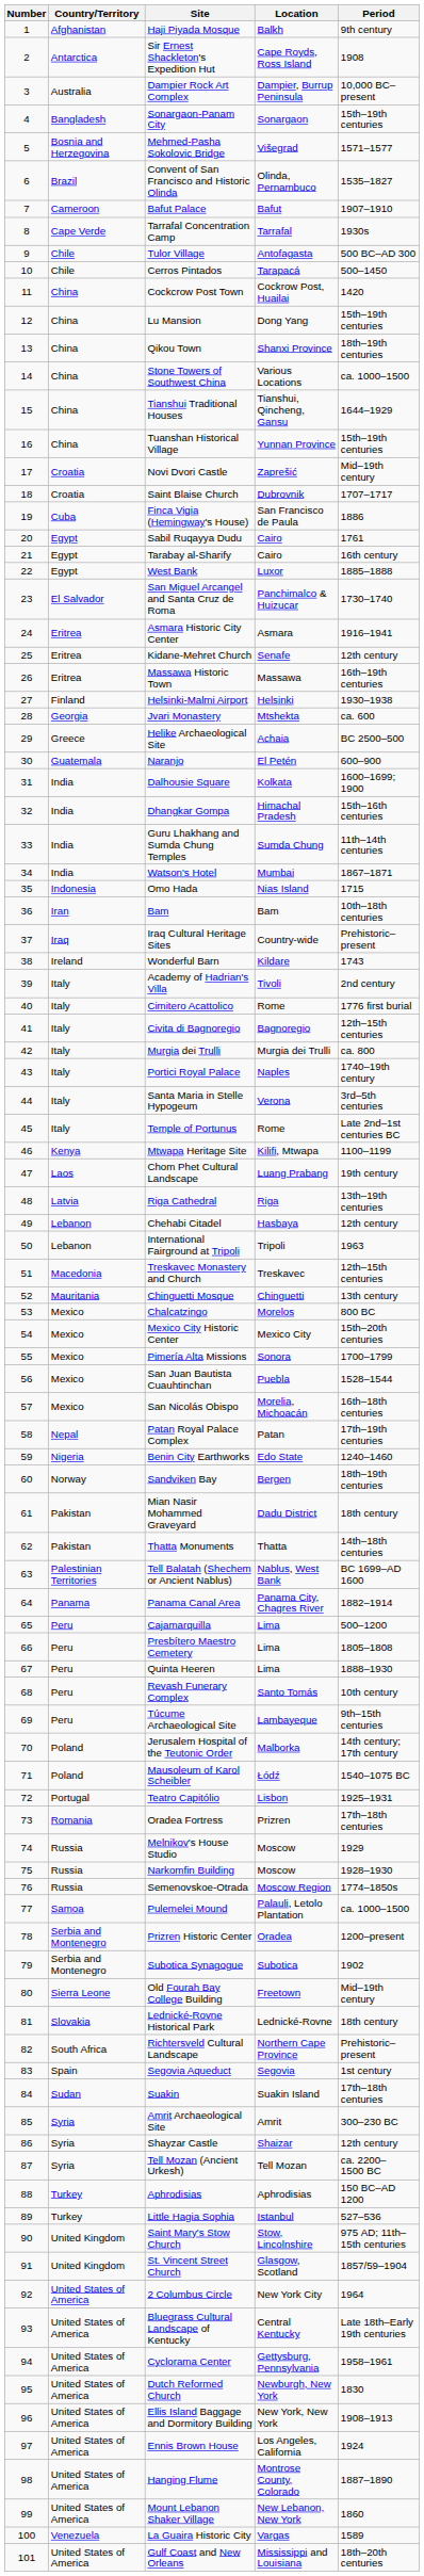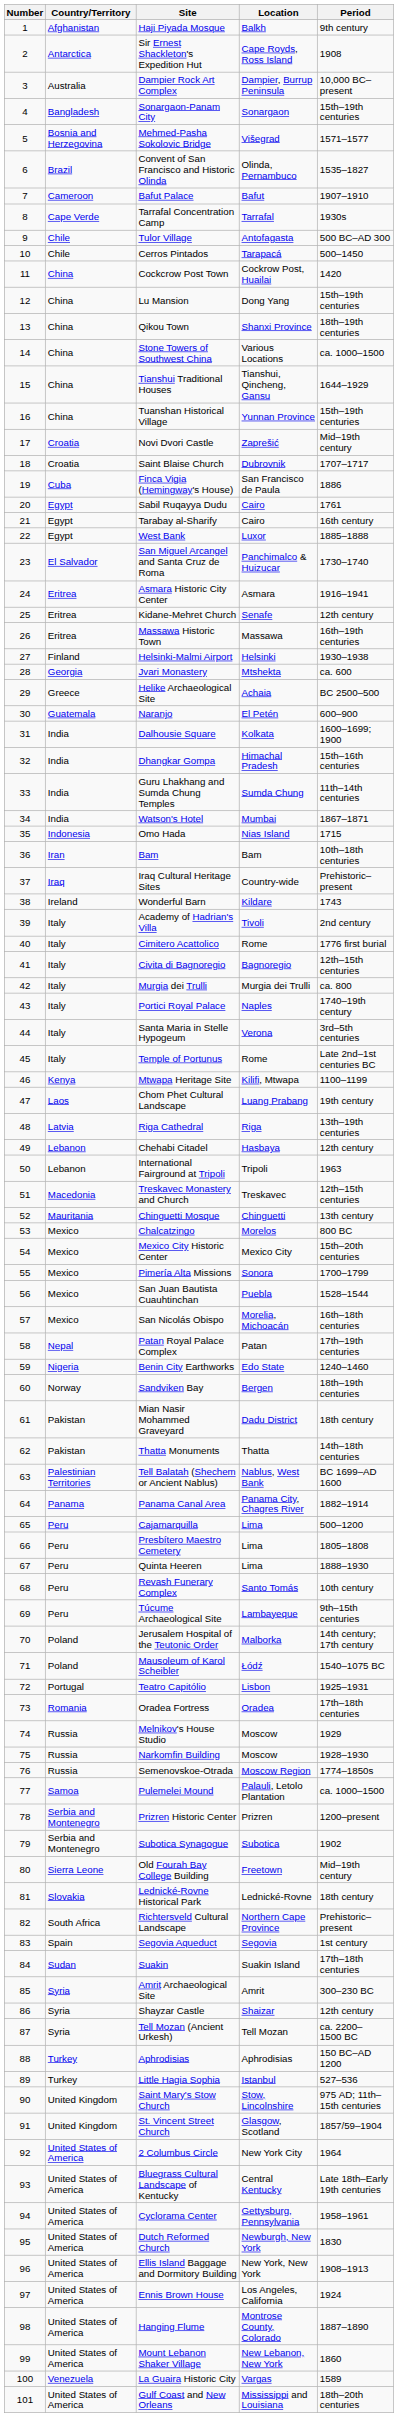 <table class="wikitable sortable" style="margin:0 1em 0 0; font-size:95%;">
 <tr>
 <th>Number</th>
 <th>Country/Territory</th>
 <th>Site</th>
 <th>Location</th>
 <th>Period</th>
 </tr>
 <tr>
 <td style="text-align:center;">1</td>
 <td><a href='#'>Afghanistan</a></td>
 <td><a href='#'>Haji Piyada Mosque</a></td>
 <td><a href='#'>Balkh</a></td>
 <td>9th century</td>
 </tr>
 <tr>
 <td style="text-align:center;">2</td>
 <td><a href='#'>Antarctica</a></td>
 <td>Sir <a href='#'>Ernest Shackleton</a>'s Expedition Hut</td>
 <td><a href='#'>Cape Royds</a>, <a href='#'>Ross Island</a></td>
 <td>1908</td>
 </tr>
 <tr>
 <td style="text-align:center;">3</td>
 <td>Australia</td>
 <td><a href='#'>Dampier Rock Art Complex</a></td>
 <td><a href='#'>Dampier</a>, <a href='#'>Burrup Peninsula</a></td>
 <td>10,000 BC–present</td>
 </tr>
 <tr>
 <td style="text-align:center;">4</td>
 <td><a href='#'>Bangladesh</a></td>
 <td><a href='#'>Sonargaon-Panam City</a></td>
 <td><a href='#'>Sonargaon</a></td>
 <td>15th–19th centuries</td>
 </tr>
 <tr>
 <td style="text-align:center;">5</td>
 <td><a href='#'>Bosnia and Herzegovina</a></td>
 <td><a href='#'>Mehmed-Pasha Sokolovic Bridge</a></td>
 <td><a href='#'>Višegrad</a></td>
 <td>1571–1577</td>
 </tr>
 <tr>
 <td style="text-align:center;">6</td>
 <td><a href='#'>Brazil</a></td>
 <td>Convent of San Francisco and Historic <a href='#'>Olinda</a></td>
 <td>Olinda, <a href='#'>Pernambuco</a></td>
 <td>1535–1827</td>
 </tr>
 <tr>
 <td style="text-align:center;">7</td>
 <td><a href='#'>Cameroon</a></td>
 <td><a href='#'>Bafut Palace</a></td>
 <td><a href='#'>Bafut</a></td>
 <td>1907–1910</td>
 </tr>
 <tr>
 <td style="text-align:center;">8</td>
 <td><a href='#'>Cape Verde</a></td>
 <td>Tarrafal Concentration Camp</td>
 <td><a href='#'>Tarrafal</a></td>
 <td>1930s</td>
 </tr>
 <tr>
 <td style="text-align:center;">9</td>
 <td><a href='#'>Chile</a></td>
 <td><a href='#'>Tulor Village</a></td>
 <td><a href='#'>Antofagasta</a></td>
 <td>500 BC–AD 300</td>
 </tr>
 <tr>
 <td style="text-align:center;">10</td>
 <td>Chile</td>
 <td>Cerros Pintados</td>
 <td><a href='#'>Tarapacá</a></td>
 <td>500–1450</td>
 </tr>
 <tr>
 <td style="text-align:center;">11</td>
 <td><a href='#'>China</a></td>
 <td>Cockcrow Post Town</td>
 <td>Cockrow Post, <a href='#'>Huailai</a></td>
 <td>1420</td>
 </tr>
 <tr>
 <td style="text-align:center;">12</td>
 <td>China</td>
 <td>Lu Mansion</td>
 <td>Dong Yang</td>
 <td>15th–19th centuries</td>
 </tr>
 <tr>
 <td style="text-align:center;">13</td>
 <td>China</td>
 <td>Qikou Town</td>
 <td><a href='#'>Shanxi Province</a></td>
 <td>18th–19th centuries</td>
 </tr>
 <tr>
 <td style="text-align:center;">14</td>
 <td>China</td>
 <td><a href='#'>Stone Towers of Southwest China</a></td>
 <td>Various Locations</td>
 <td>ca. 1000–1500</td>
 </tr>
 <tr>
 <td style="text-align:center;">15</td>
 <td>China</td>
 <td><a href='#'>Tianshui</a> Traditional Houses</td>
 <td>Tianshui, Qincheng, <a href='#'>Gansu</a></td>
 <td>1644–1929</td>
 </tr>
 <tr>
 <td style="text-align:center;">16</td>
 <td>China</td>
 <td>Tuanshan Historical Village</td>
 <td><a href='#'>Yunnan Province</a></td>
 <td>15th–19th centuries</td>
 </tr>
 <tr>
 <td style="text-align:center;">17</td>
 <td><a href='#'>Croatia</a></td>
 <td>Novi Dvori Castle</td>
 <td><a href='#'>Zaprešić</a></td>
 <td>Mid–19th century</td>
 </tr>
 <tr>
 <td style="text-align:center;">18</td>
 <td>Croatia</td>
 <td>Saint Blaise Church</td>
 <td><a href='#'>Dubrovnik</a></td>
 <td>1707–1717</td>
 </tr>
 <tr>
 <td style="text-align:center;">19</td>
 <td><a href='#'>Cuba</a></td>
 <td><a href='#'>Finca Vigia</a> (<a href='#'>Hemingway</a>'s House)</td>
 <td>San Francisco de Paula</td>
 <td>1886</td>
 </tr>
 <tr>
 <td style="text-align:center;">20</td>
 <td><a href='#'>Egypt</a></td>
 <td>Sabil Ruqayya Dudu</td>
 <td><a href='#'>Cairo</a></td>
 <td>1761</td>
 </tr>
 <tr>
 <td style="text-align:center;">21</td>
 <td>Egypt</td>
 <td>Tarabay al-Sharify</td>
 <td>Cairo</td>
 <td>16th century</td>
 </tr>
 <tr>
 <td style="text-align:center;">22</td>
 <td>Egypt</td>
 <td><a href='#'>West Bank</a></td>
 <td><a href='#'>Luxor</a></td>
 <td>1885–1888</td>
 </tr>
 <tr>
 <td style="text-align:center;">23</td>
 <td><a href='#'>El Salvador</a></td>
 <td><a href='#'>San Miguel Arcangel</a> and Santa Cruz de Roma</td>
 <td><a href='#'>Panchimalco</a> & <a href='#'>Huizucar</a></td>
 <td>1730–1740</td>
 </tr>
 <tr>
 <td style="text-align:center;">24</td>
 <td><a href='#'>Eritrea</a></td>
 <td><a href='#'>Asmara</a> Historic City Center</td>
 <td>Asmara</td>
 <td>1916–1941</td>
 </tr>
 <tr>
 <td style="text-align:center;">25</td>
 <td>Eritrea</td>
 <td>Kidane-Mehret Church</td>
 <td><a href='#'>Senafe</a></td>
 <td>12th century</td>
 </tr>
 <tr>
 <td style="text-align:center;">26</td>
 <td>Eritrea</td>
 <td><a href='#'>Massawa</a> Historic Town</td>
 <td>Massawa</td>
 <td>16th–19th centuries</td>
 </tr>
 <tr>
 <td style="text-align:center;">27</td>
 <td>Finland</td>
 <td><a href='#'>Helsinki-Malmi Airport</a></td>
 <td><a href='#'>Helsinki</a></td>
 <td>1930–1938</td>
 </tr>
 <tr>
 <td style="text-align:center;">28</td>
 <td><a href='#'>Georgia</a></td>
 <td><a href='#'>Jvari Monastery</a></td>
 <td><a href='#'>Mtshekta</a></td>
 <td>ca. 600</td>
 </tr>
 <tr>
 <td style="text-align:center;">29</td>
 <td>Greece</td>
 <td><a href='#'>Helike</a> Archaeological Site</td>
 <td><a href='#'>Achaia</a></td>
 <td>BC 2500–500</td>
 </tr>
 <tr>
 <td style="text-align:center;">30</td>
 <td><a href='#'>Guatemala</a></td>
 <td><a href='#'>Naranjo</a></td>
 <td><a href='#'>El Petén</a></td>
 <td>600–900</td>
 </tr>
 <tr>
 <td style="text-align:center;">31</td>
 <td>India</td>
 <td><a href='#'>Dalhousie Square</a></td>
 <td><a href='#'>Kolkata</a></td>
 <td>1600–1699; 1900</td>
 </tr>
 <tr>
 <td style="text-align:center;">32</td>
 <td>India</td>
 <td><a href='#'>Dhangkar Gompa</a></td>
 <td><a href='#'>Himachal Pradesh</a></td>
 <td>15th–16th centuries</td>
 </tr>
 <tr>
 <td style="text-align:center;">33</td>
 <td>India</td>
 <td>Guru Lhakhang and Sumda Chung Temples</td>
 <td><a href='#'>Sumda Chung</a></td>
 <td>11th–14th centuries</td>
 </tr>
 <tr>
 <td style="text-align:center;">34</td>
 <td>India</td>
 <td><a href='#'>Watson's Hotel</a></td>
 <td><a href='#'>Mumbai</a></td>
 <td>1867–1871</td>
 </tr>
 <tr>
 <td style="text-align:center;">35</td>
 <td><a href='#'>Indonesia</a></td>
 <td>Omo Hada</td>
 <td><a href='#'>Nias Island</a></td>
 <td>1715</td>
 </tr>
 <tr>
 <td style="text-align:center;">36</td>
 <td><a href='#'>Iran</a></td>
 <td><a href='#'>Bam</a></td>
 <td>Bam</td>
 <td>10th–18th centuries</td>
 </tr>
 <tr>
 <td style="text-align:center;">37</td>
 <td><a href='#'>Iraq</a></td>
 <td>Iraq Cultural Heritage Sites</td>
 <td>Country-wide</td>
 <td>Prehistoric–present</td>
 </tr>
 <tr>
 <td style="text-align:center;">38</td>
 <td>Ireland</td>
 <td>Wonderful Barn</td>
 <td><a href='#'>Kildare</a></td>
 <td>1743</td>
 </tr>
 <tr>
 <td style="text-align:center;">39</td>
 <td>Italy</td>
 <td>Academy of <a href='#'>Hadrian's Villa</a></td>
 <td><a href='#'>Tivoli</a></td>
 <td>2nd century</td>
 </tr>
 <tr>
 <td style="text-align:center;">40</td>
 <td>Italy</td>
 <td><a href='#'>Cimitero Acattolico</a></td>
 <td>Rome</td>
 <td>1776 first burial</td>
 </tr>
 <tr>
 <td style="text-align:center;">41</td>
 <td>Italy</td>
 <td><a href='#'>Civita di Bagnoregio</a></td>
 <td><a href='#'>Bagnoregio</a></td>
 <td>12th–15th centuries</td>
 </tr>
 <tr>
 <td style="text-align:center;">42</td>
 <td>Italy</td>
 <td><a href='#'>Murgia</a> dei <a href='#'>Trulli</a></td>
 <td>Murgia dei Trulli</td>
 <td>ca. 800</td>
 </tr>
 <tr>
 <td style="text-align:center;">43</td>
 <td>Italy</td>
 <td><a href='#'>Portici Royal Palace</a></td>
 <td><a href='#'>Naples</a></td>
 <td>1740–19th century</td>
 </tr>
 <tr>
 <td style="text-align:center;">44</td>
 <td>Italy</td>
 <td>Santa Maria in Stelle Hypogeum</td>
 <td><a href='#'>Verona</a></td>
 <td>3rd–5th centuries</td>
 </tr>
 <tr>
 <td style="text-align:center;">45</td>
 <td>Italy</td>
 <td><a href='#'>Temple of Portunus</a></td>
 <td>Rome</td>
 <td>Late 2nd–1st centuries BC</td>
 </tr>
 <tr>
 <td style="text-align:center;">46</td>
 <td><a href='#'>Kenya</a></td>
 <td><a href='#'>Mtwapa</a> Heritage Site</td>
 <td><a href='#'>Kilifi</a>, Mtwapa</td>
 <td>1100–1199</td>
 </tr>
 <tr>
 <td style="text-align:center;">47</td>
 <td><a href='#'>Laos</a></td>
 <td>Chom Phet Cultural Landscape</td>
 <td><a href='#'>Luang Prabang</a></td>
 <td>19th century</td>
 </tr>
 <tr>
 <td style="text-align:center;">48</td>
 <td><a href='#'>Latvia</a></td>
 <td><a href='#'>Riga Cathedral</a></td>
 <td><a href='#'>Riga</a></td>
 <td>13th–19th centuries</td>
 </tr>
 <tr>
 <td style="text-align:center;">49</td>
 <td><a href='#'>Lebanon</a></td>
 <td>Chehabi Citadel</td>
 <td><a href='#'>Hasbaya</a></td>
 <td>12th century</td>
 </tr>
 <tr>
 <td style="text-align:center;">50</td>
 <td>Lebanon</td>
 <td>International Fairground at <a href='#'>Tripoli</a></td>
 <td>Tripoli</td>
 <td>1963</td>
 </tr>
 <tr>
 <td style="text-align:center;">51</td>
 <td><a href='#'>Macedonia</a></td>
 <td><a href='#'>Treskavec Monastery</a> and Church</td>
 <td>Treskavec</td>
 <td>12th–15th centuries</td>
 </tr>
 <tr>
 <td style="text-align:center;">52</td>
 <td><a href='#'>Mauritania</a></td>
 <td><a href='#'>Chinguetti Mosque</a></td>
 <td><a href='#'>Chinguetti</a></td>
 <td>13th century</td>
 </tr>
 <tr>
 <td style="text-align:center;">53</td>
 <td>Mexico</td>
 <td><a href='#'>Chalcatzingo</a></td>
 <td><a href='#'>Morelos</a></td>
 <td>800 BC</td>
 </tr>
 <tr>
 <td style="text-align:center;">54</td>
 <td>Mexico</td>
 <td><a href='#'>Mexico City</a> Historic Center</td>
 <td>Mexico City</td>
 <td>15th–20th centuries</td>
 </tr>
 <tr>
 <td style="text-align:center;">55</td>
 <td>Mexico</td>
 <td><a href='#'>Pimería Alta</a> Missions</td>
 <td><a href='#'>Sonora</a></td>
 <td>1700–1799</td>
 </tr>
 <tr>
 <td style="text-align:center;">56</td>
 <td>Mexico</td>
 <td>San Juan Bautista Cuauhtinchan</td>
 <td><a href='#'>Puebla</a></td>
 <td>1528–1544</td>
 </tr>
 <tr>
 <td style="text-align:center;">57</td>
 <td>Mexico</td>
 <td>San Nicolás Obispo</td>
 <td><a href='#'>Morelia</a>, <a href='#'>Michoacán</a></td>
 <td>16th–18th centuries</td>
 </tr>
 <tr>
 <td style="text-align:center;">58</td>
 <td><a href='#'>Nepal</a></td>
 <td><a href='#'>Patan</a> Royal Palace Complex</td>
 <td>Patan</td>
 <td>17th–19th centuries</td>
 </tr>
 <tr>
 <td style="text-align:center;">59</td>
 <td><a href='#'>Nigeria</a></td>
 <td><a href='#'>Benin City</a> Earthworks</td>
 <td><a href='#'>Edo State</a></td>
 <td>1240–1460</td>
 </tr>
 <tr>
 <td style="text-align:center;">60</td>
 <td>Norway</td>
 <td><a href='#'>Sandviken</a> Bay</td>
 <td><a href='#'>Bergen</a></td>
 <td>18th–19th centuries</td>
 </tr>
 <tr>
 <td style="text-align:center;">61</td>
 <td>Pakistan</td>
 <td>Mian Nasir Mohammed Graveyard</td>
 <td><a href='#'>Dadu District</a></td>
 <td>18th century</td>
 </tr>
 <tr>
 <td style="text-align:center;">62</td>
 <td>Pakistan</td>
 <td><a href='#'>Thatta</a> Monuments</td>
 <td>Thatta</td>
 <td>14th–18th centuries</td>
 </tr>
 <tr>
 <td style="text-align:center;">63</td>
 <td><a href='#'>Palestinian Territories</a></td>
 <td><a href='#'>Tell Balatah</a> (<a href='#'>Shechem</a> or Ancient Nablus)</td>
 <td><a href='#'>Nablus</a>, <a href='#'>West Bank</a></td>
 <td>BC 1699–AD 1600</td>
 </tr>
 <tr>
 <td style="text-align:center;">64</td>
 <td><a href='#'>Panama</a></td>
 <td><a href='#'>Panama Canal Area</a></td>
 <td><a href='#'>Panama City</a>, <a href='#'>Chagres River</a></td>
 <td>1882–1914</td>
 </tr>
 <tr>
 <td style="text-align:center;">65</td>
 <td><a href='#'>Peru</a></td>
 <td><a href='#'>Cajamarquilla</a></td>
 <td><a href='#'>Lima</a></td>
 <td>500–1200</td>
 </tr>
 <tr>
 <td style="text-align:center;">66</td>
 <td>Peru</td>
 <td><a href='#'>Presbítero Maestro Cemetery</a></td>
 <td>Lima</td>
 <td>1805–1808</td>
 </tr>
 <tr>
 <td style="text-align:center;">67</td>
 <td>Peru</td>
 <td>Quinta Heeren</td>
 <td>Lima</td>
 <td>1888–1930</td>
 </tr>
 <tr>
 <td style="text-align:center;">68</td>
 <td>Peru</td>
 <td><a href='#'>Revash Funerary Complex</a></td>
 <td><a href='#'>Santo Tomás</a></td>
 <td>10th century</td>
 </tr>
 <tr>
 <td style="text-align:center;">69</td>
 <td>Peru</td>
 <td><a href='#'>Túcume</a> Archaeological Site</td>
 <td><a href='#'>Lambayeque</a></td>
 <td>9th–15th centuries</td>
 </tr>
 <tr>
 <td style="text-align:center;">70</td>
 <td>Poland</td>
 <td>Jerusalem Hospital of the <a href='#'>Teutonic Order</a></td>
 <td><a href='#'>Malborka</a></td>
 <td>14th century; 17th century</td>
 </tr>
 <tr>
 <td style="text-align:center;">71</td>
 <td>Poland</td>
 <td><a href='#'>Mausoleum of Karol Scheibler</a></td>
 <td><a href='#'>Łódź</a></td>
 <td>1540–1075 BC</td>
 </tr>
 <tr>
 <td style="text-align:center;">72</td>
 <td>Portugal</td>
 <td><a href='#'>Teatro Capitólio</a></td>
 <td><a href='#'>Lisbon</a></td>
 <td>1925–1931</td>
 </tr>
 <tr>
 <td style="text-align:center;">73</td>
 <td><a href='#'>Romania</a></td>
 <td>Oradea Fortress</td>
-<td>Prizren</td>
+<td><a href='#'>Oradea</a></td>
 <td>17th–18th centuries</td>
 </tr>
 <tr>
 <td style="text-align:center;">74</td>
 <td>Russia</td>
 <td><a href='#'>Melnikov</a>'s House Studio</td>
 <td>Moscow</td>
 <td>1929</td>
 </tr>
 <tr>
 <td style="text-align:center;">75</td>
 <td>Russia</td>
 <td><a href='#'>Narkomfin Building</a></td>
 <td>Moscow</td>
 <td>1928–1930</td>
 </tr>
 <tr>
 <td style="text-align:center;">76</td>
 <td>Russia</td>
 <td>Semenovskoe-Otrada</td>
 <td><a href='#'>Moscow Region</a></td>
 <td>1774–1850s</td>
 </tr>
 <tr>
 <td style="text-align:center;">77</td>
 <td><a href='#'>Samoa</a></td>
 <td><a href='#'>Pulemelei Mound</a></td>
 <td><a href='#'>Palauli</a>, Letolo Plantation</td>
 <td>ca. 1000–1500</td>
 </tr>
 <tr>
 <td style="text-align:center;">78</td>
 <td><a href='#'>Serbia and Montenegro</a></td>
 <td><a href='#'>Prizren</a> Historic Center</td>
-<td><a href='#'>Oradea</a></td>
+<td>Prizren</td>
 <td>1200–present</td>
 </tr>
 <tr>
 <td style="text-align:center;">79</td>
 <td>Serbia and Montenegro</td>
 <td><a href='#'>Subotica Synagogue</a></td>
 <td><a href='#'>Subotica</a></td>
 <td>1902</td>
 </tr>
 <tr>
 <td style="text-align:center;">80</td>
 <td><a href='#'>Sierra Leone</a></td>
 <td>Old <a href='#'>Fourah Bay College</a> Building</td>
 <td><a href='#'>Freetown</a></td>
 <td>Mid–19th century</td>
 </tr>
 <tr>
 <td style="text-align:center;">81</td>
 <td><a href='#'>Slovakia</a></td>
 <td><a href='#'>Lednické-Rovne</a> Historical Park</td>
 <td>Lednické-Rovne</td>
 <td>18th century</td>
 </tr>
 <tr>
 <td style="text-align:center;">82</td>
 <td>South Africa</td>
 <td><a href='#'>Richtersveld</a> Cultural Landscape</td>
 <td><a href='#'>Northern Cape Province</a></td>
 <td>Prehistoric–present</td>
 </tr>
 <tr>
 <td style="text-align:center;">83</td>
 <td>Spain</td>
 <td><a href='#'>Segovia Aqueduct</a></td>
 <td><a href='#'>Segovia</a></td>
 <td>1st century</td>
 </tr>
 <tr>
 <td style="text-align:center;">84</td>
 <td><a href='#'>Sudan</a></td>
 <td><a href='#'>Suakin</a></td>
 <td>Suakin Island</td>
 <td>17th–18th centuries</td>
 </tr>
 <tr>
 <td style="text-align:center;">85</td>
 <td><a href='#'>Syria</a></td>
 <td><a href='#'>Amrit</a> Archaeological Site</td>
 <td>Amrit</td>
 <td>300–230 BC</td>
 </tr>
 <tr>
 <td style="text-align:center;">86</td>
 <td>Syria</td>
 <td>Shayzar Castle</td>
 <td><a href='#'>Shaizar</a></td>
 <td>12th century</td>
 </tr>
 <tr>
 <td style="text-align:center;">87</td>
 <td>Syria</td>
 <td><a href='#'>Tell Mozan</a> (Ancient Urkesh)</td>
 <td>Tell Mozan</td>
 <td>ca. 2200–1500 BC</td>
 </tr>
 <tr>
 <td style="text-align:center;">88</td>
 <td><a href='#'>Turkey</a></td>
 <td><a href='#'>Aphrodisias</a></td>
 <td>Aphrodisias</td>
 <td>150 BC–AD 1200</td>
 </tr>
 <tr>
 <td style="text-align:center;">89</td>
 <td>Turkey</td>
 <td><a href='#'>Little Hagia Sophia</a></td>
 <td><a href='#'>Istanbul</a></td>
 <td>527–536</td>
 </tr>
 <tr>
 <td style="text-align:center;">90</td>
 <td>United Kingdom</td>
 <td><a href='#'>Saint Mary's Stow Church</a></td>
 <td><a href='#'>Stow, Lincolnshire</a></td>
 <td>975 AD; 11th–15th centuries</td>
 </tr>
 <tr>
 <td style="text-align:center;">91</td>
 <td>United Kingdom</td>
 <td><a href='#'>St. Vincent Street Church</a></td>
 <td><a href='#'>Glasgow</a>, Scotland</td>
 <td>1857/59–1904</td>
 </tr>
 <tr>
 <td style="text-align:center;">92</td>
 <td><a href='#'>United States of America</a></td>
 <td><a href='#'>2 Columbus Circle</a></td>
 <td>New York City</td>
 <td>1964</td>
 </tr>
 <tr>
 <td style="text-align:center;">93</td>
 <td>United States of America</td>
 <td><a href='#'>Bluegrass Cultural Landscape</a> of Kentucky</td>
 <td>Central <a href='#'>Kentucky</a></td>
 <td>Late 18th–Early 19th centuries</td>
 </tr>
 <tr>
 <td style="text-align:center;">94</td>
 <td>United States of America</td>
 <td><a href='#'>Cyclorama Center</a></td>
 <td><a href='#'>Gettysburg, Pennsylvania</a></td>
 <td>1958–1961</td>
 </tr>
 <tr>
 <td style="text-align:center;">95</td>
 <td>United States of America</td>
 <td><a href='#'>Dutch Reformed Church</a></td>
 <td><a href='#'>Newburgh, New York</a></td>
 <td>1830</td>
 </tr>
 <tr>
 <td style="text-align:center;">96</td>
 <td>United States of America</td>
 <td><a href='#'>Ellis Island</a> Baggage and Dormitory Building</td>
 <td>New York, New York</td>
 <td>1908–1913</td>
 </tr>
 <tr>
 <td style="text-align:center;">97</td>
 <td>United States of America</td>
 <td><a href='#'>Ennis Brown House</a></td>
 <td>Los Angeles, California</td>
 <td>1924</td>
 </tr>
 <tr>
 <td style="text-align:center;">98</td>
 <td>United States of America</td>
 <td><a href='#'>Hanging Flume</a></td>
 <td><a href='#'>Montrose County, Colorado</a></td>
 <td>1887–1890</td>
 </tr>
 <tr>
 <td style="text-align:center;">99</td>
 <td>United States of America</td>
 <td><a href='#'>Mount Lebanon Shaker Village</a></td>
 <td><a href='#'>New Lebanon, New York</a></td>
 <td>1860</td>
 </tr>
 <tr>
 <td style="text-align:center;">100</td>
 <td><a href='#'>Venezuela</a></td>
 <td><a href='#'>La Guaira</a> Historic City</td>
 <td><a href='#'>Vargas</a></td>
 <td>1589</td>
 </tr>
 <tr>
 <td style="text-align:center;">101</td>
 <td>United States of America</td>
 <td><a href='#'>Gulf Coast</a> and <a href='#'>New Orleans</a></td>
 <td><a href='#'>Mississippi</a> and <a href='#'>Louisiana</a></td>
 <td>18th–20th centuries</td>
 </tr>
 </table>
